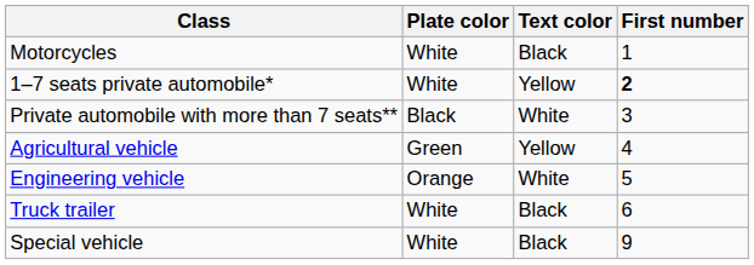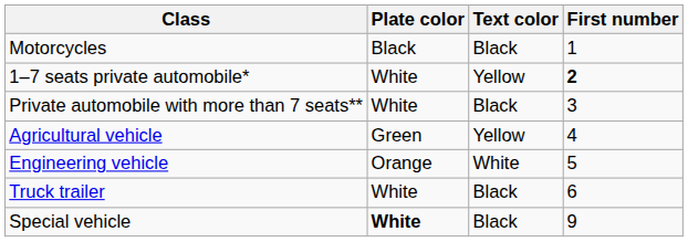 <table class="wikitable">
 <tr style="font-weight:bold;">
 <th>Class</th>
 <th>Plate color</th>
 <th>Text color</th>
 <th>First number</th>
 </tr>
 <tr>
 <td>Motorcycles</td>
-<td>White</td>
+<td>Black</td>
 <td>Black</td>
 <td>1</td>
 </tr>
 <tr>
 <td>1–7 seats private automobile*</td>
 <td>White</td>
 <td>Yellow</td>
 <td><strong>2</strong></td>
 </tr>
 <tr>
 <td>Private automobile with more than 7 seats**</td>
+<td>White</td>
 <td>Black</td>
-<td>White</td>
 <td>3</td>
 </tr>
 <tr>
 <td><a href='#'>Agricultural vehicle</a></td>
 <td>Green</td>
 <td>Yellow</td>
 <td>4</td>
 </tr>
 <tr>
 <td><a href='#'>Engineering vehicle</a></td>
 <td>Orange</td>
 <td>White</td>
 <td>5</td>
 </tr>
 <tr>
 <td><a href='#'>Truck trailer</a></td>
 <td>White</td>
 <td>Black</td>
 <td>6</td>
 </tr>
 <tr>
 <td>Special vehicle</td>
-<td>White</td>
+<td><strong>White</strong></td>
 <td>Black</td>
 <td>9</td>
 </tr>
 </table>
